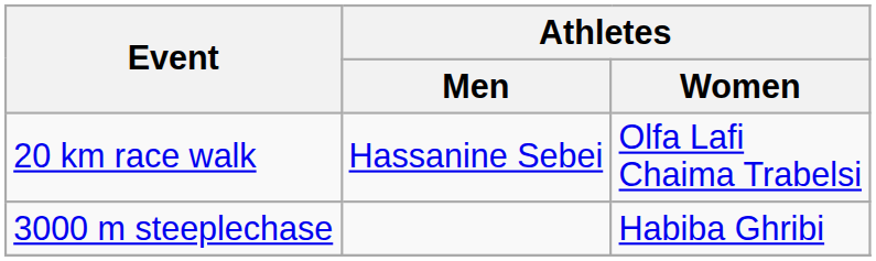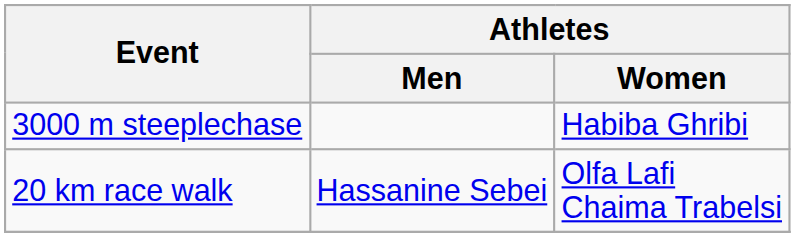 <table class=wikitable style="font-size:90%">
 <tr>
 <th rowspan=2>Event</th>
 <th colspan=2>Athletes</th>
 </tr>
 <tr>
 <th>Men</th>
 <th>Women</th>
 </tr>
 <tr>
+<td><a href='#'>3000 m steeplechase</a></td>
+<td></td>
+<td><a href='#'>Habiba Ghribi</a></td>
+</tr>
+<tr>
 <td><a href='#'>20 km race walk</a></td>
 <td><a href='#'>Hassanine Sebei</a></td>
 <td><a href='#'>Olfa Lafi</a> <br> <a href='#'>Chaima Trabelsi</a></td>
 </tr>
 <tr>
-<td><a href='#'>3000 m steeplechase</a></td>
-<td></td>
-<td><a href='#'>Habiba Ghribi</a></td>
-</tr>
-<tr>
 </tr>
 </table>
